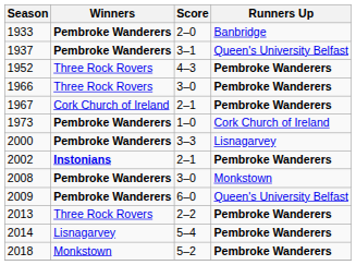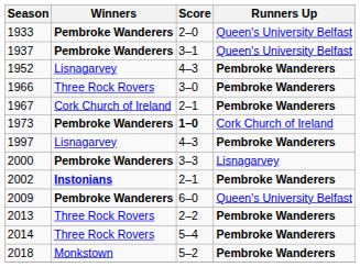 <table class="wikitable collapsible">
 <tr>
 <th>Season</th>
 <th>Winners</th>
 <th>Score</th>
 <th>Runners Up</th>
 </tr>
 <tr>
 <td>1933</td>
 <td><strong>Pembroke Wanderers</strong> </td>
 <td>2–0</td>
-<td><a href='#'>Banbridge</a></td>
+<td><a href='#'>Queen's University Belfast</a></td>
 </tr>
 <tr>
 <td>1937</td>
 <td><strong>Pembroke Wanderers</strong> </td>
 <td>3–1 </td>
 <td><a href='#'>Queen's University Belfast</a></td>
 </tr>
 <tr>
 <td>1952</td>
-<td><a href='#'>Three Rock Rovers</a></td>
+<td><a href='#'>Lisnagarvey</a></td>
 <td>4–3 </td>
 <td><strong>Pembroke Wanderers</strong></td>
 </tr>
 <tr>
 <td>1966</td>
 <td><a href='#'>Three Rock Rovers</a></td>
 <td>3–0</td>
 <td><strong>Pembroke Wanderers</strong></td>
 </tr>
 <tr>
 <td>1967</td>
 <td><a href='#'>Cork Church of Ireland</a></td>
 <td>2–1</td>
 <td><strong>Pembroke Wanderers</strong></td>
 </tr>
 <tr>
 <td>1973</td>
 <td><strong>Pembroke Wanderers</strong> </td>
-<td>1–0</td>
+<td><strong>1–0</strong></td>
 <td><a href='#'>Cork Church of Ireland</a></td>
+</tr>
+<tr>
+<td>1997</td>
+<td><a href='#'>Lisnagarvey</a></td>
+<td>4–3</td>
+<td><strong>Pembroke Wanderers</strong></td>
 </tr>
 <tr>
 <td>2000</td>
 <td><strong>Pembroke Wanderers</strong></td>
 <td>3–3 </td>
 <td><a href='#'>Lisnagarvey</a></td>
 </tr>
 <tr>
 <td>2002</td>
 <td><strong><a href='#'>Instonians</a></strong></td>
 <td>2–1</td>
 <td><strong>Pembroke Wanderers</strong></td>
-</tr>
-<tr>
-<td>2008</td>
-<td><strong>Pembroke Wanderers</strong> </td>
-<td>3–0</td>
-<td><a href='#'>Monkstown</a></td>
 </tr>
 <tr>
 <td>2009</td>
 <td><strong>Pembroke Wanderers</strong> </td>
 <td>6–0</td>
 <td><a href='#'>Queen's University Belfast</a></td>
 </tr>
 <tr>
 <td>2013</td>
 <td><a href='#'>Three Rock Rovers</a></td>
 <td>2–2 </td>
 <td><strong>Pembroke Wanderers</strong></td>
 </tr>
 <tr>
 <td>2014</td>
-<td><a href='#'>Lisnagarvey</a></td>
+<td><a href='#'>Three Rock Rovers</a></td>
 <td>5–4</td>
 <td><strong>Pembroke Wanderers</strong></td>
 </tr>
 <tr>
 <td>2018</td>
 <td><a href='#'>Monkstown</a></td>
 <td>5–2</td>
 <td><strong>Pembroke Wanderers</strong></td>
 </tr>
 <tr>
 </tr>
 </table>
